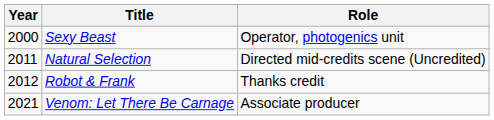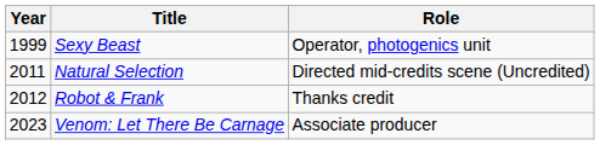 <table class="wikitable">
 <tr>
 <th>Year</th>
 <th>Title</th>
 <th>Role</th>
 </tr>
 <tr>
-<td>2000</td>
+<td>1999</td>
 <td><em><a href='#'>Sexy Beast</a></em></td>
 <td>Operator, <a href='#'>photogenics</a> unit</td>
 </tr>
 <tr>
 <td>2011</td>
 <td><em><a href='#'>Natural Selection</a></em></td>
 <td>Directed mid-credits scene (Uncredited)</td>
 </tr>
 <tr>
 <td>2012</td>
 <td><em><a href='#'>Robot & Frank</a></em></td>
 <td>Thanks credit</td>
 </tr>
 <tr>
-<td>2021</td>
+<td>2023</td>
 <td><em><a href='#'>Venom: Let There Be Carnage</a></em></td>
 <td>Associate producer</td>
 </tr>
 </table>
